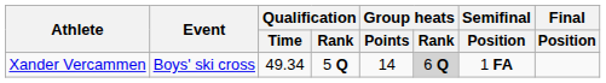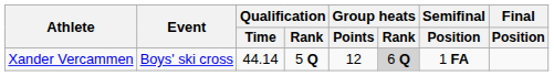 <table class="wikitable" style="font-size:90%">
 <tr>
 <th rowspan="2">Athlete</th>
 <th rowspan="2">Event</th>
 <th colspan=2>Qualification</th>
 <th colspan=2>Group heats</th>
 <th>Semifinal</th>
 <th>Final</th>
 </tr>
 <tr style="font-size:95%">
 <th>Time</th>
 <th>Rank</th>
 <th>Points</th>
 <th>Rank</th>
 <th>Position</th>
 <th>Position</th>
 </tr>
 <tr align=center>
 <td align=left><a href='#'>Xander Vercammen</a></td>
 <td align=left><a href='#'>Boys' ski cross</a></td>
-<td>49.34</td>
+<td>44.14</td>
 <td>5 <strong>Q</strong></td>
-<td>14</td>
+<td>12</td>
 <td style="background: lightgrey;">6 <strong>Q</strong></td>
 <td>1 <strong>FA</strong></td>
 <td></td>
 </tr>
 </table>
